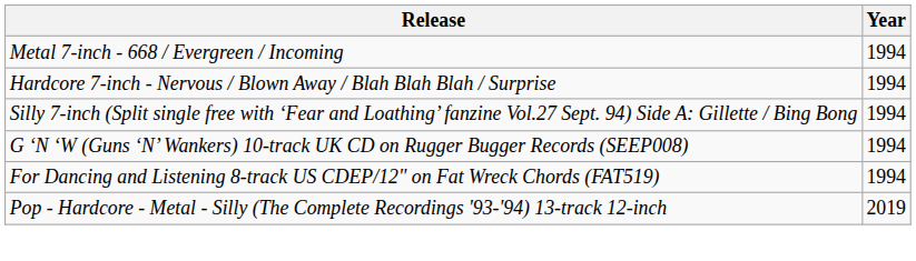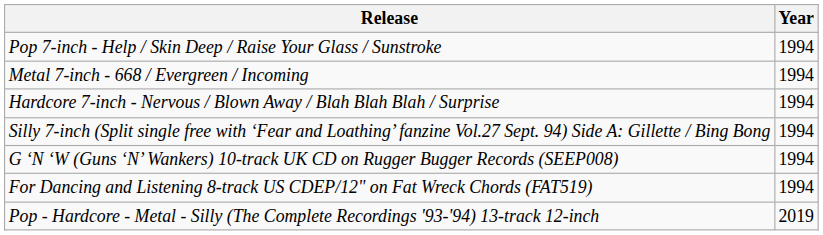 <table class="wikitable">
 <tr>
 <th>Release</th>
 <th>Year</th>
+</tr>
+<tr>
+<td><em>Pop 7-inch -  Help / Skin Deep / Raise Your Glass / Sunstroke</em></td>
+<td>1994</td>
 </tr>
 <tr>
 <td><em>Metal 7-inch -  668 / Evergreen / Incoming</em></td>
 <td>1994</td>
 </tr>
 <tr>
 <td><em>Hardcore 7-inch -  Nervous / Blown Away / Blah Blah Blah / Surprise</em></td>
 <td>1994</td>
 </tr>
 <tr>
 <td><em>Silly 7-inch (Split single free with ‘Fear and Loathing’ fanzine Vol.27 Sept. 94) Side A:  Gillette / Bing Bong</em></td>
 <td>1994</td>
 </tr>
 <tr>
 <td><em>G ‘N ‘W (Guns ‘N’ Wankers) 10-track UK CD on Rugger Bugger Records (SEEP008)</em></td>
 <td>1994</td>
 </tr>
 <tr>
 <td><em>For Dancing and Listening 8-track US CDEP/12" on Fat Wreck Chords (FAT519)</em></td>
 <td>1994</td>
 </tr>
 <tr>
 <td><em>Pop - Hardcore - Metal - Silly (The Complete Recordings '93-'94) 13-track 12-inch</em></td>
 <td>2019</td>
 </tr>
 </table>
